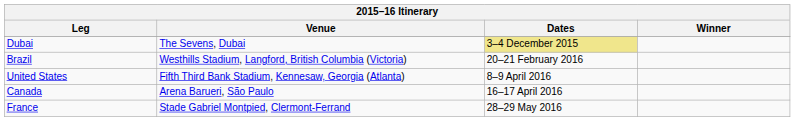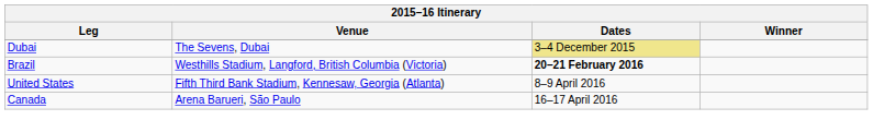 <table class="wikitable" style="text-align:left">
 <tr bgcolor="#efefef">
 <th colspan=4 style="border-right:0px;";>2015–16 Itinerary</th>
 </tr>
 <tr bgcolor="#efefef">
 <th width=7%>Leg</th>
 <th width=15%>Venue</th>
 <th width=7%>Dates</th>
 <th width=7%>Winner</th>
 </tr>
 <tr>
 </tr>
 <tr>
 <td><a href='#'>Dubai</a></td>
 <td><a href='#'>The Sevens</a>, <a href='#'>Dubai</a></td>
 <td style="background: khaki;">3–4 December 2015</td>
 <td></td>
 </tr>
 <tr>
 <td><a href='#'>Brazil</a></td>
 <td><a href='#'>Westhills Stadium</a>, <a href='#'>Langford, British Columbia</a> (<a href='#'>Victoria</a>)</td>
-<td>20–21 February 2016</td>
+<td><strong>20–21 February 2016</strong></td>
 <td></td>
 </tr>
 <tr>
 <td><a href='#'>United States</a></td>
 <td><a href='#'>Fifth Third Bank Stadium</a>, <a href='#'>Kennesaw, Georgia</a> (<a href='#'>Atlanta</a>)</td>
 <td>8–9 April 2016</td>
 <td></td>
 </tr>
 <tr>
 <td><a href='#'>Canada</a></td>
 <td><a href='#'>Arena Barueri</a>, <a href='#'>São Paulo</a></td>
 <td>16–17 April 2016</td>
 <td></td>
 </tr>
-<tr>
-<td><a href='#'>France</a></td>
-<td><a href='#'>Stade Gabriel Montpied</a>, <a href='#'>Clermont-Ferrand</a></td>
-<td>28–29 May 2016</td>
-<td></td>
-</tr>
 </table>
